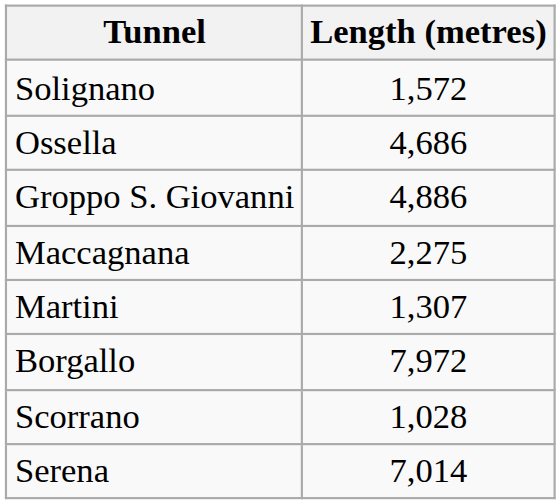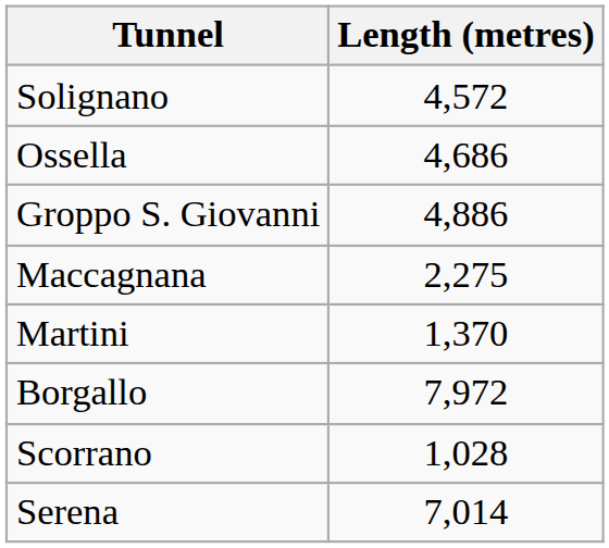 <table class="wikitable" style="float:right">
 <tr>
 <th>Tunnel</th>
 <th>Length (metres)</th>
 </tr>
 <tr>
 <td>Solignano</td>
-<td style="text-align: center">1,572</td>
+<td style="text-align: center">4,572</td>
 </tr>
 <tr>
 <td>Ossella</td>
 <td style="text-align: center">4,686</td>
 </tr>
 <tr>
 <td>Groppo S. Giovanni</td>
 <td style="text-align: center">4,886</td>
 </tr>
 <tr>
 <td>Maccagnana</td>
 <td style="text-align: center">2,275</td>
 </tr>
 <tr>
 <td>Martini</td>
-<td style="text-align: center">1,307</td>
+<td style="text-align: center">1,370</td>
 </tr>
 <tr>
 <td>Borgallo</td>
 <td style="text-align: center">7,972</td>
 </tr>
 <tr>
 <td>Scorrano</td>
 <td style="text-align: center">1,028</td>
 </tr>
 <tr>
 <td>Serena</td>
 <td style="text-align: center">7,014</td>
 </tr>
 </table>
